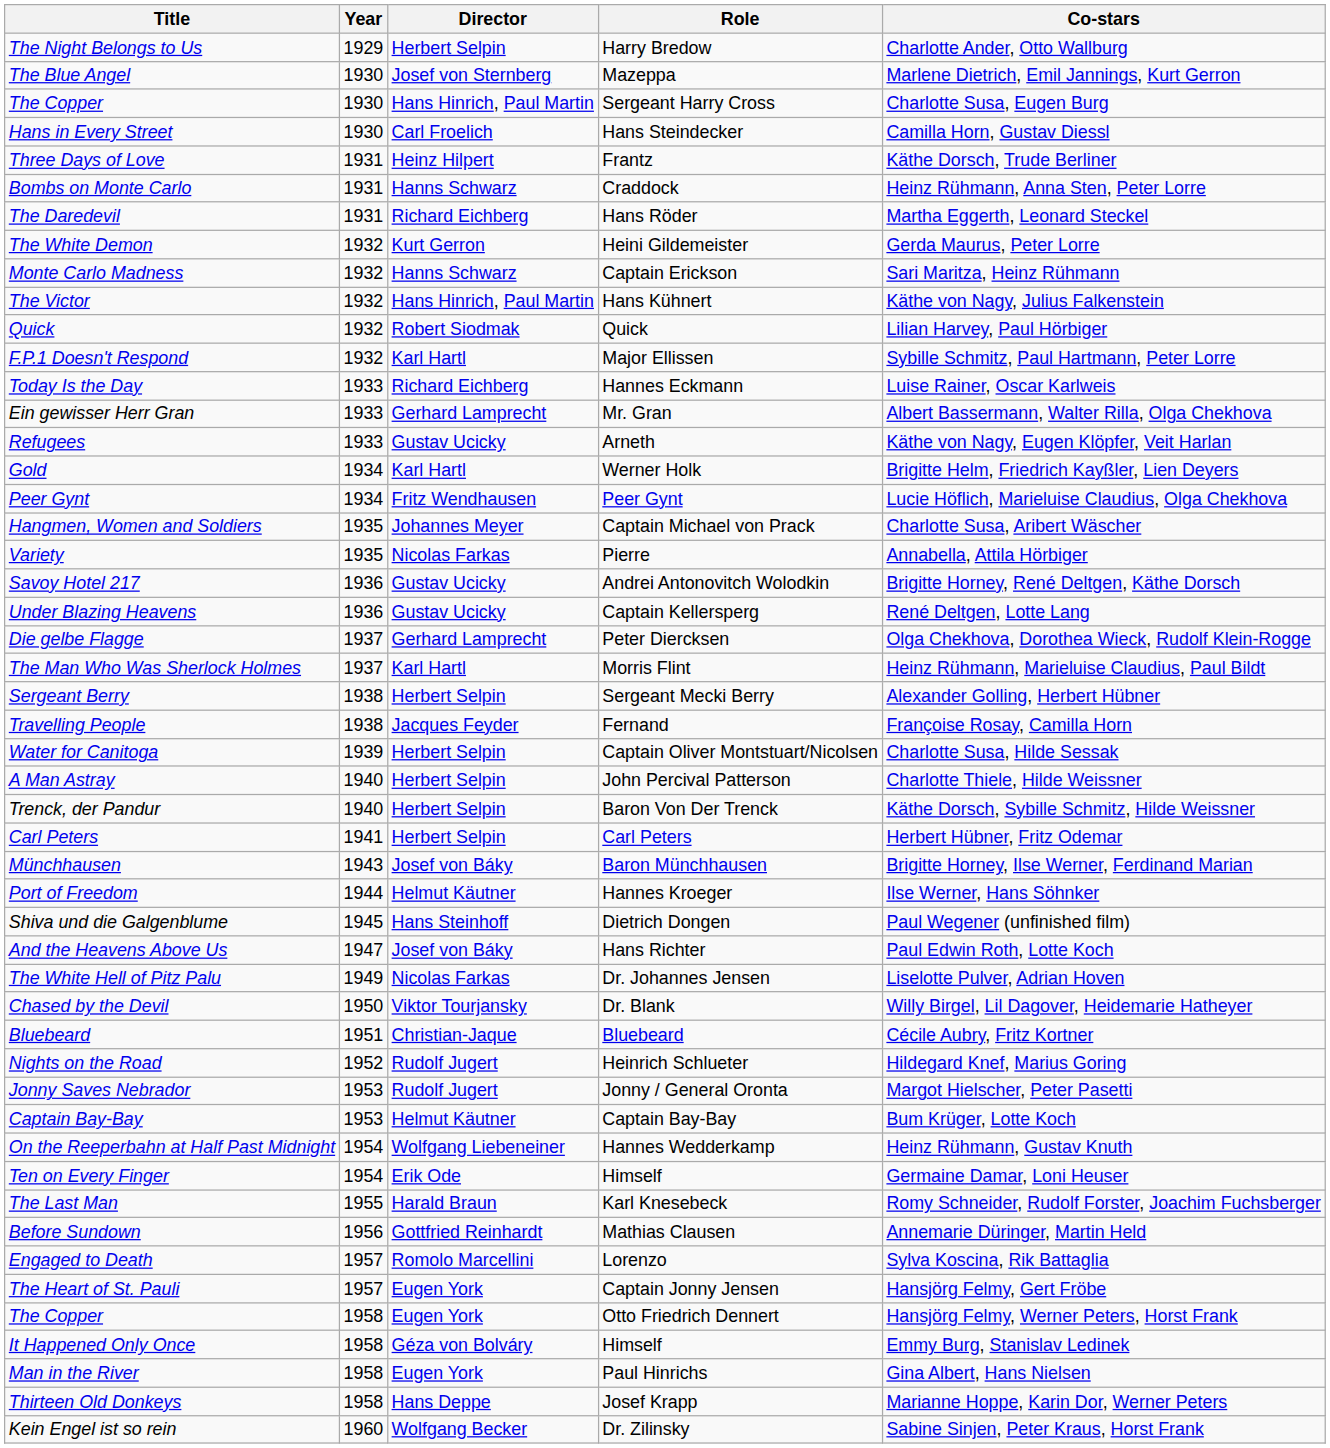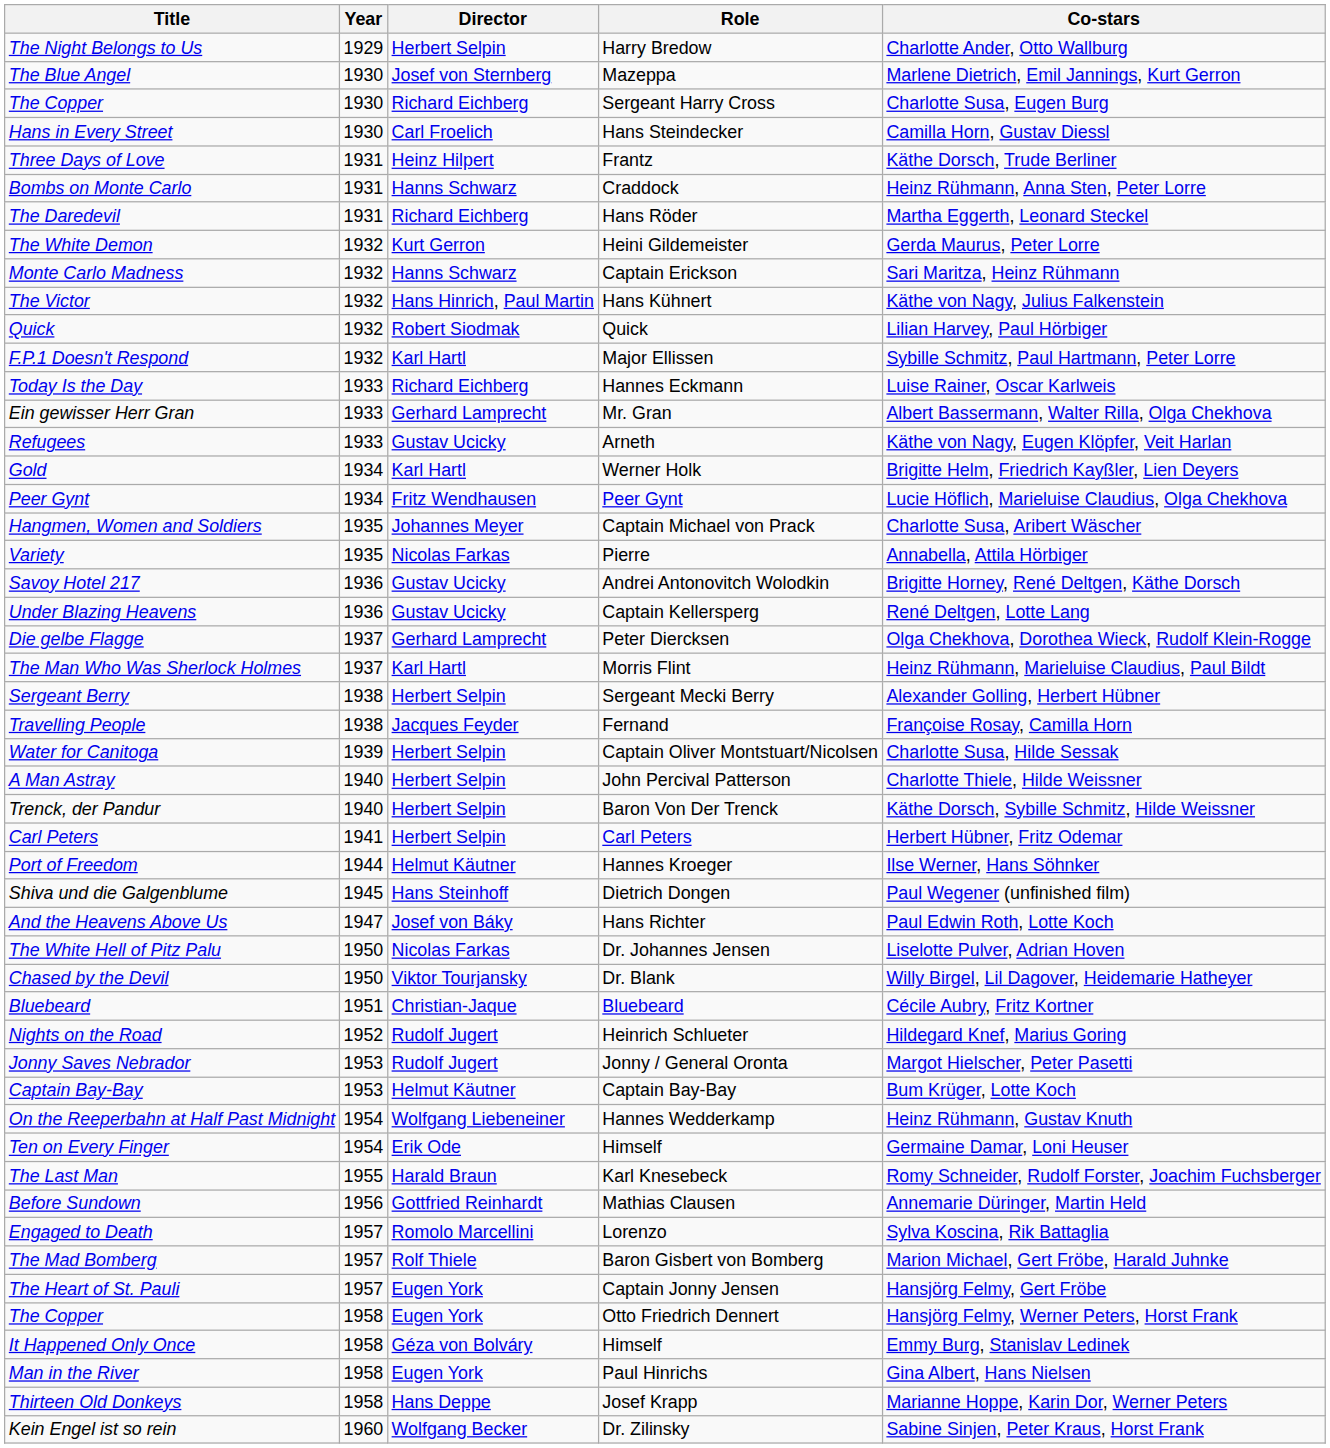 <table class="wikitable" style="font-size: 90%;">
 <tr>
 <th>Title</th>
 <th>Year</th>
 <th>Director</th>
 <th>Role</th>
 <th>Co-stars</th>
 </tr>
 <tr>
 <td><em><a href='#'>The Night Belongs to Us</a></em></td>
 <td>1929</td>
 <td><a href='#'>Herbert Selpin</a></td>
 <td>Harry Bredow</td>
 <td><a href='#'>Charlotte Ander</a>, <a href='#'>Otto Wallburg</a></td>
 </tr>
 <tr>
 <td><em><a href='#'>The Blue Angel</a></em></td>
 <td>1930</td>
 <td><a href='#'>Josef von Sternberg</a></td>
 <td>Mazeppa</td>
 <td><a href='#'>Marlene Dietrich</a>, <a href='#'>Emil Jannings</a>, <a href='#'>Kurt Gerron</a></td>
 </tr>
 <tr>
 <td><em><a href='#'>The Copper</a></em></td>
 <td>1930</td>
-<td><a href='#'>Hans Hinrich</a>, <a href='#'>Paul Martin</a></td>
+<td><a href='#'>Richard Eichberg</a></td>
 <td>Sergeant Harry Cross</td>
 <td><a href='#'>Charlotte Susa</a>, <a href='#'>Eugen Burg</a></td>
 </tr>
 <tr>
 <td><em><a href='#'>Hans in Every Street</a></em></td>
 <td>1930</td>
 <td><a href='#'>Carl Froelich</a></td>
 <td>Hans Steindecker</td>
 <td><a href='#'>Camilla Horn</a>, <a href='#'>Gustav Diessl</a></td>
 </tr>
 <tr>
 <td><em><a href='#'>Three Days of Love</a></em></td>
 <td>1931</td>
 <td><a href='#'>Heinz Hilpert</a></td>
 <td>Frantz</td>
 <td><a href='#'>Käthe Dorsch</a>, <a href='#'>Trude Berliner</a></td>
 </tr>
 <tr>
 <td><em><a href='#'>Bombs on Monte Carlo</a></em></td>
 <td>1931</td>
 <td><a href='#'>Hanns Schwarz</a></td>
 <td>Craddock</td>
 <td><a href='#'>Heinz Rühmann</a>, <a href='#'>Anna Sten</a>, <a href='#'>Peter Lorre</a></td>
 </tr>
 <tr>
 <td><em><a href='#'>The Daredevil</a></em></td>
 <td>1931</td>
 <td><a href='#'>Richard Eichberg</a></td>
 <td>Hans Röder</td>
 <td><a href='#'>Martha Eggerth</a>, <a href='#'>Leonard Steckel</a></td>
 </tr>
 <tr>
 <td><em><a href='#'>The White Demon</a></em></td>
 <td>1932</td>
 <td><a href='#'>Kurt Gerron</a></td>
 <td>Heini Gildemeister</td>
 <td><a href='#'>Gerda Maurus</a>, <a href='#'>Peter Lorre</a></td>
 </tr>
 <tr>
 <td><em><a href='#'>Monte Carlo Madness</a></em></td>
 <td>1932</td>
 <td><a href='#'>Hanns Schwarz</a></td>
 <td>Captain Erickson</td>
 <td><a href='#'>Sari Maritza</a>, <a href='#'>Heinz Rühmann</a></td>
 </tr>
 <tr>
 <td><em><a href='#'>The Victor</a></em></td>
 <td>1932</td>
 <td><a href='#'>Hans Hinrich</a>, <a href='#'>Paul Martin</a></td>
 <td>Hans Kühnert</td>
 <td><a href='#'>Käthe von Nagy</a>, <a href='#'>Julius Falkenstein</a></td>
 </tr>
 <tr>
 <td><em><a href='#'>Quick</a></em></td>
 <td>1932</td>
 <td><a href='#'>Robert Siodmak</a></td>
 <td>Quick</td>
 <td><a href='#'>Lilian Harvey</a>, <a href='#'>Paul Hörbiger</a></td>
 </tr>
 <tr>
 <td><em><a href='#'>F.P.1 Doesn't Respond</a></em></td>
 <td>1932</td>
 <td><a href='#'>Karl Hartl</a></td>
 <td>Major Ellissen</td>
 <td><a href='#'>Sybille Schmitz</a>, <a href='#'>Paul Hartmann</a>, <a href='#'>Peter Lorre</a></td>
 </tr>
 <tr>
 <td><em><a href='#'>Today Is the Day</a></em></td>
 <td>1933</td>
 <td><a href='#'>Richard Eichberg</a></td>
 <td>Hannes Eckmann</td>
 <td><a href='#'>Luise Rainer</a>, <a href='#'>Oscar Karlweis</a></td>
 </tr>
 <tr>
 <td><em>Ein gewisser Herr Gran</em></td>
 <td>1933</td>
 <td><a href='#'>Gerhard Lamprecht</a></td>
 <td>Mr. Gran</td>
 <td><a href='#'>Albert Bassermann</a>, <a href='#'>Walter Rilla</a>, <a href='#'>Olga Chekhova</a></td>
 </tr>
 <tr>
 <td><em><a href='#'>Refugees</a></em></td>
 <td>1933</td>
 <td><a href='#'>Gustav Ucicky</a></td>
 <td>Arneth</td>
 <td><a href='#'>Käthe von Nagy</a>, <a href='#'>Eugen Klöpfer</a>, <a href='#'>Veit Harlan</a></td>
 </tr>
 <tr>
 <td><em><a href='#'>Gold</a></em></td>
 <td>1934</td>
 <td><a href='#'>Karl Hartl</a></td>
 <td>Werner Holk</td>
 <td><a href='#'>Brigitte Helm</a>, <a href='#'>Friedrich Kayßler</a>, <a href='#'>Lien Deyers</a></td>
 </tr>
 <tr>
 <td><em><a href='#'>Peer Gynt</a></em></td>
 <td>1934</td>
 <td><a href='#'>Fritz Wendhausen</a></td>
 <td><a href='#'>Peer Gynt</a></td>
 <td><a href='#'>Lucie Höflich</a>, <a href='#'>Marieluise Claudius</a>, <a href='#'>Olga Chekhova</a></td>
 </tr>
 <tr>
 <td><em><a href='#'>Hangmen, Women and Soldiers</a></em></td>
 <td>1935</td>
 <td><a href='#'>Johannes Meyer</a></td>
 <td>Captain Michael von Prack</td>
 <td><a href='#'>Charlotte Susa</a>, <a href='#'>Aribert Wäscher</a></td>
 </tr>
 <tr>
 <td><em><a href='#'>Variety</a></em></td>
 <td>1935</td>
 <td><a href='#'>Nicolas Farkas</a></td>
 <td>Pierre</td>
 <td><a href='#'>Annabella</a>, <a href='#'>Attila Hörbiger</a></td>
 </tr>
 <tr>
 <td><em><a href='#'>Savoy Hotel 217</a></em></td>
 <td>1936</td>
 <td><a href='#'>Gustav Ucicky</a></td>
 <td>Andrei Antonovitch Wolodkin</td>
 <td><a href='#'>Brigitte Horney</a>, <a href='#'>René Deltgen</a>, <a href='#'>Käthe Dorsch</a></td>
 </tr>
 <tr>
 <td><em><a href='#'>Under Blazing Heavens</a></em></td>
 <td>1936</td>
 <td><a href='#'>Gustav Ucicky</a></td>
 <td>Captain Kellersperg</td>
 <td><a href='#'>René Deltgen</a>, <a href='#'>Lotte Lang </a></td>
 </tr>
 <tr>
 <td><em><a href='#'>Die gelbe Flagge</a></em></td>
 <td>1937</td>
 <td><a href='#'>Gerhard Lamprecht</a></td>
 <td>Peter Diercksen</td>
 <td><a href='#'>Olga Chekhova</a>, <a href='#'>Dorothea Wieck</a>, <a href='#'>Rudolf Klein-Rogge</a></td>
 </tr>
 <tr>
 <td><em><a href='#'>The Man Who Was Sherlock Holmes</a></em></td>
 <td>1937</td>
 <td><a href='#'>Karl Hartl</a></td>
 <td>Morris Flint</td>
 <td><a href='#'>Heinz Rühmann</a>, <a href='#'>Marieluise Claudius</a>, <a href='#'>Paul Bildt</a></td>
 </tr>
 <tr>
 <td><em><a href='#'>Sergeant Berry</a></em></td>
 <td>1938</td>
 <td><a href='#'>Herbert Selpin</a></td>
 <td>Sergeant Mecki Berry</td>
 <td><a href='#'>Alexander Golling</a>, <a href='#'>Herbert Hübner</a></td>
 </tr>
 <tr>
 <td><em><a href='#'>Travelling People</a></em></td>
 <td>1938</td>
 <td><a href='#'>Jacques Feyder</a></td>
 <td>Fernand</td>
 <td><a href='#'>Françoise Rosay</a>, <a href='#'>Camilla Horn</a></td>
 </tr>
 <tr>
 <td><em><a href='#'>Water for Canitoga</a></em></td>
 <td>1939</td>
 <td><a href='#'>Herbert Selpin</a></td>
 <td>Captain Oliver Montstuart/Nicolsen</td>
 <td><a href='#'>Charlotte Susa</a>, <a href='#'>Hilde Sessak</a></td>
 </tr>
 <tr>
 <td><em><a href='#'>A Man Astray</a></em></td>
 <td>1940</td>
 <td><a href='#'>Herbert Selpin</a></td>
 <td>John Percival Patterson</td>
 <td><a href='#'>Charlotte Thiele</a>, <a href='#'>Hilde Weissner</a></td>
 </tr>
 <tr>
 <td><em>Trenck, der Pandur</em></td>
 <td>1940</td>
 <td><a href='#'>Herbert Selpin</a></td>
 <td>Baron Von Der Trenck</td>
 <td><a href='#'>Käthe Dorsch</a>, <a href='#'>Sybille Schmitz</a>, <a href='#'>Hilde Weissner</a></td>
 </tr>
 <tr>
 <td><em><a href='#'>Carl Peters</a></em></td>
 <td>1941</td>
 <td><a href='#'>Herbert Selpin</a></td>
 <td><a href='#'>Carl Peters</a></td>
 <td><a href='#'>Herbert Hübner</a>, <a href='#'>Fritz Odemar</a></td>
 </tr>
 <tr>
-<td><em><a href='#'>Münchhausen</a></em></td>
-<td>1943</td>
-<td><a href='#'>Josef von Báky</a></td>
-<td><a href='#'>Baron Münchhausen</a></td>
-<td><a href='#'>Brigitte Horney</a>, <a href='#'>Ilse Werner</a>, <a href='#'>Ferdinand Marian</a></td>
-</tr>
-<tr>
 <td><em><a href='#'>Port of Freedom</a></em></td>
 <td>1944</td>
 <td><a href='#'>Helmut Käutner</a></td>
 <td>Hannes Kroeger</td>
 <td><a href='#'>Ilse Werner</a>, <a href='#'>Hans Söhnker</a></td>
 </tr>
 <tr>
 <td><em>Shiva und die Galgenblume</em></td>
 <td>1945</td>
 <td><a href='#'>Hans Steinhoff </a></td>
 <td>Dietrich Dongen</td>
 <td><a href='#'>Paul Wegener</a> (unfinished film)</td>
 </tr>
 <tr>
 <td><em><a href='#'>And the Heavens Above Us</a></em></td>
 <td>1947</td>
 <td><a href='#'>Josef von Báky</a></td>
 <td>Hans Richter</td>
 <td><a href='#'>Paul Edwin Roth</a>, <a href='#'>Lotte Koch</a></td>
 </tr>
 <tr>
 <td><em><a href='#'>The White Hell of Pitz Palu</a></em></td>
-<td>1949</td>
+<td>1950</td>
 <td><a href='#'>Nicolas Farkas</a></td>
 <td>Dr. Johannes Jensen</td>
 <td><a href='#'>Liselotte Pulver</a>, <a href='#'>Adrian Hoven</a></td>
 </tr>
 <tr>
 <td><em><a href='#'>Chased by the Devil</a></em></td>
 <td>1950</td>
 <td><a href='#'>Viktor Tourjansky</a></td>
 <td>Dr. Blank</td>
 <td><a href='#'>Willy Birgel</a>, <a href='#'>Lil Dagover</a>, <a href='#'>Heidemarie Hatheyer</a></td>
 </tr>
 <tr>
 <td><em><a href='#'>Bluebeard</a></em></td>
 <td>1951</td>
 <td><a href='#'>Christian-Jaque</a></td>
 <td><a href='#'>Bluebeard</a></td>
 <td><a href='#'>Cécile Aubry</a>, <a href='#'>Fritz Kortner</a></td>
 </tr>
 <tr>
 <td><em><a href='#'>Nights on the Road</a></em></td>
 <td>1952</td>
 <td><a href='#'>Rudolf Jugert</a></td>
 <td>Heinrich Schlueter</td>
 <td><a href='#'>Hildegard Knef</a>, <a href='#'>Marius Goring</a></td>
 </tr>
 <tr>
 <td><em><a href='#'>Jonny Saves Nebrador</a></em></td>
 <td>1953</td>
 <td><a href='#'>Rudolf Jugert</a></td>
 <td>Jonny / General Oronta</td>
 <td><a href='#'>Margot Hielscher</a>, <a href='#'>Peter Pasetti</a></td>
 </tr>
 <tr>
 <td><em><a href='#'>Captain Bay-Bay</a></em></td>
 <td>1953</td>
 <td><a href='#'>Helmut Käutner</a></td>
 <td>Captain Bay-Bay</td>
 <td><a href='#'>Bum Krüger</a>, <a href='#'>Lotte Koch</a></td>
 </tr>
 <tr>
 <td><em><a href='#'>On the Reeperbahn at Half Past Midnight</a></em></td>
 <td>1954</td>
 <td><a href='#'>Wolfgang Liebeneiner</a></td>
 <td>Hannes Wedderkamp</td>
 <td><a href='#'>Heinz Rühmann</a>, <a href='#'>Gustav Knuth</a></td>
 </tr>
 <tr>
 <td><em><a href='#'>Ten on Every Finger</a></em></td>
 <td>1954</td>
 <td><a href='#'>Erik Ode </a></td>
 <td>Himself</td>
 <td><a href='#'>Germaine Damar</a>, <a href='#'>Loni Heuser </a></td>
 </tr>
 <tr>
 <td><em><a href='#'>The Last Man</a></em></td>
 <td>1955</td>
 <td><a href='#'>Harald Braun</a></td>
 <td>Karl Knesebeck</td>
 <td><a href='#'>Romy Schneider</a>, <a href='#'>Rudolf Forster</a>, <a href='#'>Joachim Fuchsberger</a></td>
 </tr>
 <tr>
 <td><em><a href='#'>Before Sundown</a></em></td>
 <td>1956</td>
 <td><a href='#'>Gottfried Reinhardt</a></td>
 <td>Mathias Clausen</td>
 <td><a href='#'>Annemarie Düringer</a>, <a href='#'>Martin Held</a></td>
 </tr>
 <tr>
 <td><em><a href='#'>Engaged to Death</a></em></td>
 <td>1957</td>
 <td><a href='#'>Romolo Marcellini</a></td>
 <td>Lorenzo</td>
 <td><a href='#'>Sylva Koscina</a>, <a href='#'>Rik Battaglia</a></td>
 </tr>
 <tr>
+<td><em><a href='#'>The Mad Bomberg</a></em></td>
+<td>1957</td>
+<td><a href='#'>Rolf Thiele</a></td>
+<td>Baron Gisbert von Bomberg</td>
+<td><a href='#'>Marion Michael</a>, <a href='#'>Gert Fröbe</a>, <a href='#'>Harald Juhnke</a></td>
+</tr>
+<tr>
 <td><em><a href='#'>The Heart of St. Pauli</a></em></td>
 <td>1957</td>
 <td><a href='#'>Eugen York</a></td>
 <td>Captain Jonny Jensen</td>
 <td><a href='#'>Hansjörg Felmy</a>, <a href='#'>Gert Fröbe</a></td>
 </tr>
 <tr>
 <td><em><a href='#'>The Copper</a></em></td>
 <td>1958</td>
 <td><a href='#'>Eugen York</a></td>
 <td>Otto Friedrich Dennert</td>
 <td><a href='#'>Hansjörg Felmy</a>, <a href='#'>Werner Peters</a>, <a href='#'>Horst Frank</a></td>
 </tr>
 <tr>
 <td><em><a href='#'>It Happened Only Once</a></em></td>
 <td>1958</td>
 <td><a href='#'>Géza von Bolváry</a></td>
 <td>Himself</td>
 <td><a href='#'>Emmy Burg</a>, <a href='#'>Stanislav Ledinek</a></td>
 </tr>
 <tr>
 <td><em><a href='#'>Man in the River</a></em></td>
 <td>1958</td>
 <td><a href='#'>Eugen York</a></td>
 <td>Paul Hinrichs</td>
 <td><a href='#'>Gina Albert</a>, <a href='#'>Hans Nielsen</a></td>
 </tr>
 <tr>
 <td><em><a href='#'>Thirteen Old Donkeys</a></em></td>
 <td>1958</td>
 <td><a href='#'>Hans Deppe</a></td>
 <td>Josef Krapp</td>
 <td><a href='#'>Marianne Hoppe</a>, <a href='#'>Karin Dor</a>, <a href='#'>Werner Peters</a></td>
 </tr>
 <tr>
 <td><em>Kein Engel ist so rein</em></td>
 <td>1960</td>
 <td><a href='#'>Wolfgang Becker</a></td>
 <td>Dr. Zilinsky</td>
 <td><a href='#'>Sabine Sinjen</a>, <a href='#'>Peter Kraus</a>, <a href='#'>Horst Frank</a></td>
 </tr>
 </table>
